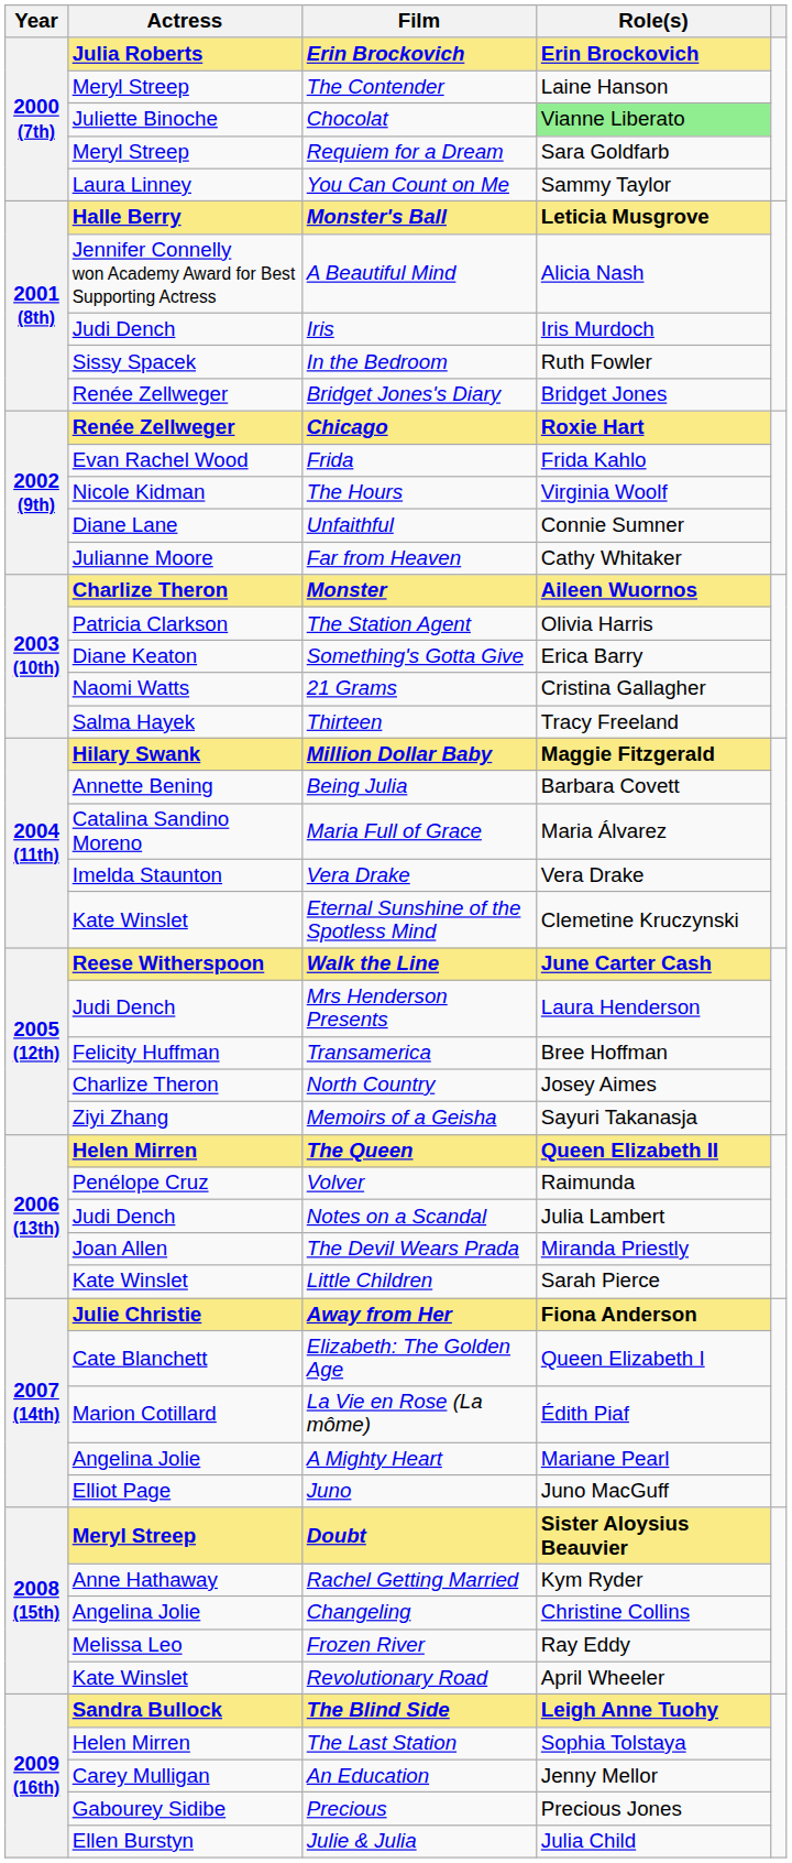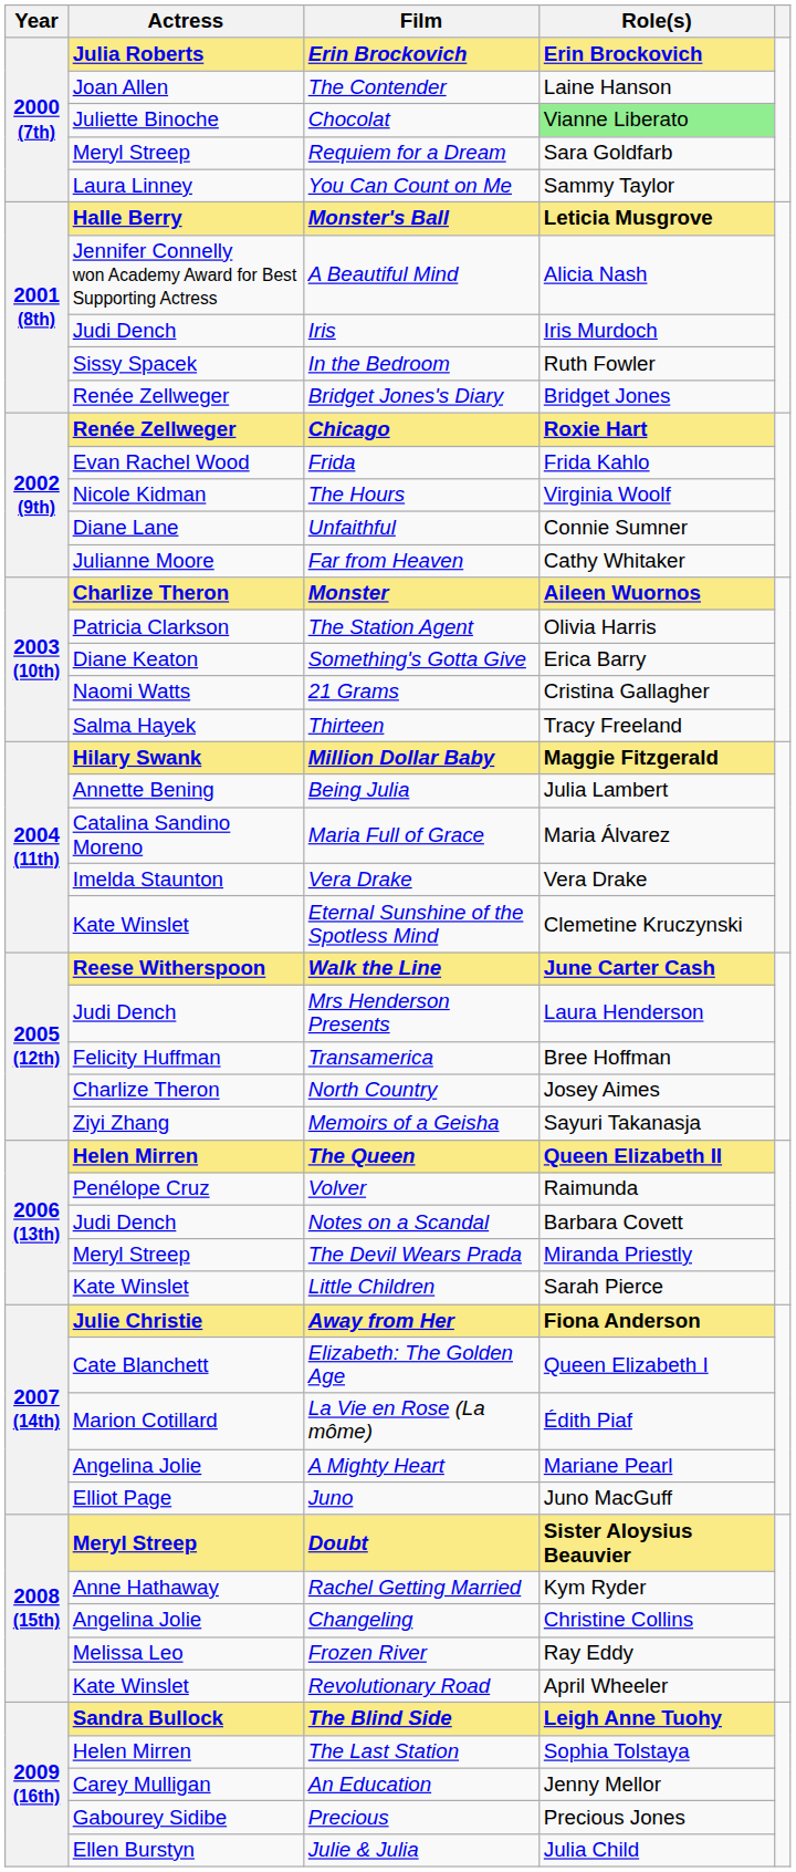 <table class="wikitable sortable" style="text-align:left;">
 <tr>
 <th scope="col" style="width:8%;">Year</th>
 <th scope="col" style="width:30%;">Actress</th>
 <th scope="col" style="width:30%;">Film</th>
 <th scope="col" style="width:30%;">Role(s)</th>
 <th><strong></strong></th>
 </tr>
 <tr>
 <th rowspan="5" scope="row" style="text-align:center"><a href='#'>2000</a><br><small><a href='#'>(7th)</a></small></th>
 <td style="background:#FAEB86;"><strong><a href='#'>Julia Roberts</a> </strong></td>
 <td style="background:#FAEB86;"><strong><em><a href='#'>Erin Brockovich</a></em></strong></td>
 <td style="background:#FAEB86;"><strong><a href='#'>Erin Brockovich</a></strong></td>
 <td rowspan=5></td>
 </tr>
 <tr>
-<td><a href='#'>Meryl Streep</a></td>
+<td><a href='#'>Joan Allen</a></td>
 <td><em><a href='#'>The Contender</a></em></td>
 <td>Laine Hanson</td>
 </tr>
 <tr>
 <td><a href='#'>Juliette Binoche</a></td>
 <td><em><a href='#'>Chocolat</a></em></td>
 <td style="background: lightgreen;">Vianne Liberato</td>
 </tr>
 <tr>
 <td><a href='#'>Meryl Streep</a></td>
 <td><em><a href='#'>Requiem for a Dream</a></em></td>
 <td>Sara Goldfarb</td>
 </tr>
 <tr>
 <td><a href='#'>Laura Linney</a></td>
 <td><em><a href='#'>You Can Count on Me</a></em></td>
 <td>Sammy Taylor</td>
 </tr>
 <tr>
 <th rowspan="5" scope="row" style="text-align:center"><a href='#'>2001</a><br><small><a href='#'>(8th)</a></small></th>
 <td style="background:#FAEB86;"><strong><a href='#'>Halle Berry</a> </strong></td>
 <td style="background:#FAEB86;"><strong><em><a href='#'>Monster's Ball</a></em></strong></td>
 <td style="background:#FAEB86;"><strong>Leticia Musgrove</strong></td>
 <td rowspan=5></td>
 </tr>
 <tr>
 <td><a href='#'>Jennifer Connelly</a>  <br><small>won Academy Award for Best Supporting Actress</small></td>
 <td><em><a href='#'>A Beautiful Mind</a></em></td>
 <td><a href='#'>Alicia Nash</a></td>
 </tr>
 <tr>
 <td><a href='#'>Judi Dench</a></td>
 <td><em><a href='#'>Iris</a></em></td>
 <td><a href='#'>Iris Murdoch</a></td>
 </tr>
 <tr>
 <td><a href='#'>Sissy Spacek</a></td>
 <td><em><a href='#'>In the Bedroom</a></em></td>
 <td>Ruth Fowler</td>
 </tr>
 <tr>
 <td><a href='#'>Renée Zellweger</a></td>
 <td><em><a href='#'>Bridget Jones's Diary</a></em></td>
 <td><a href='#'>Bridget Jones</a></td>
 </tr>
 <tr>
 <th rowspan="5" scope="row" style="text-align:center"><a href='#'>2002</a><br><small><a href='#'>(9th)</a></small></th>
 <td style="background:#FAEB86;"><strong><a href='#'>Renée Zellweger</a></strong></td>
 <td style="background:#FAEB86;"><strong><em><a href='#'>Chicago</a></em></strong></td>
 <td style="background:#FAEB86;"><strong><a href='#'>Roxie Hart</a></strong></td>
 <td rowspan=5></td>
 </tr>
 <tr>
 <td><a href='#'>Evan Rachel Wood</a></td>
 <td><em><a href='#'>Frida</a></em></td>
 <td><a href='#'>Frida Kahlo</a></td>
 </tr>
 <tr>
 <td><a href='#'>Nicole Kidman</a> </td>
 <td><em><a href='#'>The Hours</a></em></td>
 <td><a href='#'>Virginia Woolf</a></td>
 </tr>
 <tr>
 <td><a href='#'>Diane Lane</a></td>
 <td><em><a href='#'>Unfaithful</a></em></td>
 <td>Connie Sumner</td>
 </tr>
 <tr>
 <td><a href='#'>Julianne Moore</a></td>
 <td><em><a href='#'>Far from Heaven</a></em></td>
 <td>Cathy Whitaker</td>
 </tr>
 <tr>
 <th rowspan="5" scope="row" style="text-align:center"><a href='#'>2003</a><br><small><a href='#'>(10th)</a></small></th>
 <td style="background:#FAEB86;"><strong><a href='#'>Charlize Theron</a> </strong></td>
 <td style="background:#FAEB86;"><strong><em><a href='#'>Monster</a></em></strong></td>
 <td style="background:#FAEB86;"><strong><a href='#'>Aileen Wuornos</a></strong></td>
 <td rowspan=5></td>
 </tr>
 <tr>
 <td><a href='#'>Patricia Clarkson</a></td>
 <td><em><a href='#'>The Station Agent</a></em></td>
 <td>Olivia Harris</td>
 </tr>
 <tr>
 <td><a href='#'>Diane Keaton</a></td>
 <td><em><a href='#'>Something's Gotta Give</a></em></td>
 <td>Erica Barry</td>
 </tr>
 <tr>
 <td><a href='#'>Naomi Watts</a></td>
 <td><em><a href='#'>21 Grams</a></em></td>
 <td>Cristina Gallagher</td>
 </tr>
 <tr>
 <td><a href='#'>Salma Hayek</a></td>
 <td><em><a href='#'>Thirteen</a></em></td>
 <td>Tracy Freeland</td>
 </tr>
 <tr>
 <th rowspan="5" scope="row" style="text-align:center"><a href='#'>2004</a><br><small><a href='#'>(11th)</a></small></th>
 <td style="background:#FAEB86;"><strong><a href='#'>Hilary Swank</a> </strong></td>
 <td style="background:#FAEB86;"><strong><em><a href='#'>Million Dollar Baby</a></em></strong></td>
 <td style="background:#FAEB86;"><strong>Maggie Fitzgerald</strong></td>
 <td rowspan=5></td>
 </tr>
 <tr>
 <td><a href='#'>Annette Bening</a></td>
 <td><em><a href='#'>Being Julia</a></em></td>
-<td>Barbara Covett</td>
+<td>Julia Lambert</td>
 </tr>
 <tr>
 <td><a href='#'>Catalina Sandino Moreno</a></td>
 <td><em><a href='#'>Maria Full of Grace</a></em></td>
 <td>Maria Álvarez</td>
 </tr>
 <tr>
 <td><a href='#'>Imelda Staunton</a></td>
 <td><em><a href='#'>Vera Drake</a></em></td>
 <td>Vera Drake</td>
 </tr>
 <tr>
 <td><a href='#'>Kate Winslet</a></td>
 <td><em><a href='#'>Eternal Sunshine of the Spotless Mind</a></em></td>
 <td>Clemetine Kruczynski</td>
 </tr>
 <tr>
 <th rowspan="5" scope="row" style="text-align:center"><a href='#'>2005</a><br><small><a href='#'>(12th)</a></small></th>
 <td style="background:#FAEB86;"><strong><a href='#'>Reese Witherspoon</a> </strong></td>
 <td style="background:#FAEB86;"><strong><em><a href='#'>Walk the Line</a></em></strong></td>
 <td style="background:#FAEB86;"><strong><a href='#'>June Carter Cash</a></strong></td>
 <td rowspan=5></td>
 </tr>
 <tr>
 <td><a href='#'>Judi Dench</a></td>
 <td><em><a href='#'>Mrs Henderson Presents</a></em></td>
 <td><a href='#'>Laura Henderson</a></td>
 </tr>
 <tr>
 <td><a href='#'>Felicity Huffman</a></td>
 <td><em><a href='#'>Transamerica</a></em></td>
 <td>Bree Hoffman</td>
 </tr>
 <tr>
 <td><a href='#'>Charlize Theron</a></td>
 <td><em><a href='#'>North Country</a></em></td>
 <td>Josey Aimes</td>
 </tr>
 <tr>
 <td><a href='#'>Ziyi Zhang</a></td>
 <td><em><a href='#'>Memoirs of a Geisha</a></em></td>
 <td>Sayuri Takanasja</td>
 </tr>
 <tr>
 <th rowspan="5" scope="row" style="text-align:center"><a href='#'>2006</a><br><small><a href='#'>(13th)</a></small></th>
 <td style="background:#FAEB86;"><strong><a href='#'>Helen Mirren</a> </strong></td>
 <td style="background:#FAEB86;"><strong><em><a href='#'>The Queen</a></em></strong></td>
 <td style="background:#FAEB86;"><strong><a href='#'>Queen Elizabeth II</a></strong></td>
 <td rowspan=5></td>
 </tr>
 <tr>
 <td><a href='#'>Penélope Cruz</a></td>
 <td><em><a href='#'>Volver</a></em></td>
 <td>Raimunda</td>
 </tr>
 <tr>
 <td><a href='#'>Judi Dench</a></td>
 <td><em><a href='#'>Notes on a Scandal</a></em></td>
-<td>Julia Lambert</td>
+<td>Barbara Covett</td>
 </tr>
 <tr>
-<td><a href='#'>Joan Allen</a></td>
+<td><a href='#'>Meryl Streep</a></td>
 <td><em><a href='#'>The Devil Wears Prada</a></em></td>
 <td><a href='#'>Miranda Priestly</a></td>
 </tr>
 <tr>
 <td><a href='#'>Kate Winslet</a></td>
 <td><em><a href='#'>Little Children</a></em></td>
 <td>Sarah Pierce</td>
 </tr>
 <tr>
 <th rowspan="5" scope="row" style="text-align:center"><a href='#'>2007</a><br><small><a href='#'>(14th)</a></small></th>
 <td style="background:#FAEB86;"><strong><a href='#'>Julie Christie</a></strong></td>
 <td style="background:#FAEB86;"><strong><em><a href='#'>Away from Her</a></em></strong></td>
 <td style="background:#FAEB86;"><strong>Fiona Anderson</strong></td>
 <td rowspan=5></td>
 </tr>
 <tr>
 <td><a href='#'>Cate Blanchett</a></td>
 <td><em><a href='#'>Elizabeth: The Golden Age</a></em></td>
 <td><a href='#'>Queen Elizabeth I</a></td>
 </tr>
 <tr>
 <td><a href='#'>Marion Cotillard</a> </td>
 <td><em><a href='#'>La Vie en Rose</a> (La môme)</em></td>
 <td><a href='#'>Édith Piaf</a></td>
 </tr>
 <tr>
 <td><a href='#'>Angelina Jolie</a></td>
 <td><em><a href='#'>A Mighty Heart</a></em></td>
 <td><a href='#'>Mariane Pearl</a></td>
 </tr>
 <tr>
 <td><a href='#'>Elliot Page</a></td>
 <td><em><a href='#'>Juno</a></em></td>
 <td>Juno MacGuff</td>
 </tr>
 <tr>
 <th rowspan="5" scope="row" style="text-align:center"><a href='#'>2008</a><br><small><a href='#'>(15th)</a></small></th>
 <td style="background:#FAEB86;"><strong><a href='#'>Meryl Streep</a></strong></td>
 <td style="background:#FAEB86;"><strong><em><a href='#'>Doubt</a></em></strong></td>
 <td style="background:#FAEB86;"><strong>Sister Aloysius Beauvier</strong></td>
 <td rowspan=5></td>
 </tr>
 <tr>
 <td><a href='#'>Anne Hathaway</a></td>
 <td><em><a href='#'>Rachel Getting Married</a></em></td>
 <td>Kym Ryder</td>
 </tr>
 <tr>
 <td><a href='#'>Angelina Jolie</a></td>
 <td><em><a href='#'>Changeling</a></em></td>
 <td><a href='#'>Christine Collins</a></td>
 </tr>
 <tr>
 <td><a href='#'>Melissa Leo</a></td>
 <td><em><a href='#'>Frozen River</a></em></td>
 <td>Ray Eddy</td>
 </tr>
 <tr>
 <td><a href='#'>Kate Winslet</a></td>
 <td><em><a href='#'>Revolutionary Road</a></em></td>
 <td>April Wheeler</td>
 </tr>
 <tr>
 <th rowspan="5" scope="row" style="text-align:center"><a href='#'>2009</a><br><small><a href='#'>(16th)</a></small></th>
 <td style="background:#FAEB86;"><strong><a href='#'>Sandra Bullock</a> </strong></td>
 <td style="background:#FAEB86;"><strong><em><a href='#'>The Blind Side</a></em></strong></td>
 <td style="background:#FAEB86;"><strong><a href='#'>Leigh Anne Tuohy</a></strong></td>
 <td rowspan=5></td>
 </tr>
 <tr>
 <td><a href='#'>Helen Mirren</a></td>
 <td><em><a href='#'>The Last Station</a></em></td>
 <td><a href='#'>Sophia Tolstaya</a></td>
 </tr>
 <tr>
 <td><a href='#'>Carey Mulligan</a></td>
 <td><em><a href='#'>An Education</a></em></td>
 <td>Jenny Mellor</td>
 </tr>
 <tr>
 <td><a href='#'>Gabourey Sidibe</a></td>
 <td><em><a href='#'>Precious</a></em></td>
 <td>Precious Jones</td>
 </tr>
 <tr>
 <td><a href='#'>Ellen Burstyn</a></td>
 <td><em><a href='#'>Julie & Julia</a></em></td>
 <td><a href='#'>Julia Child</a></td>
 </tr>
 </table>
